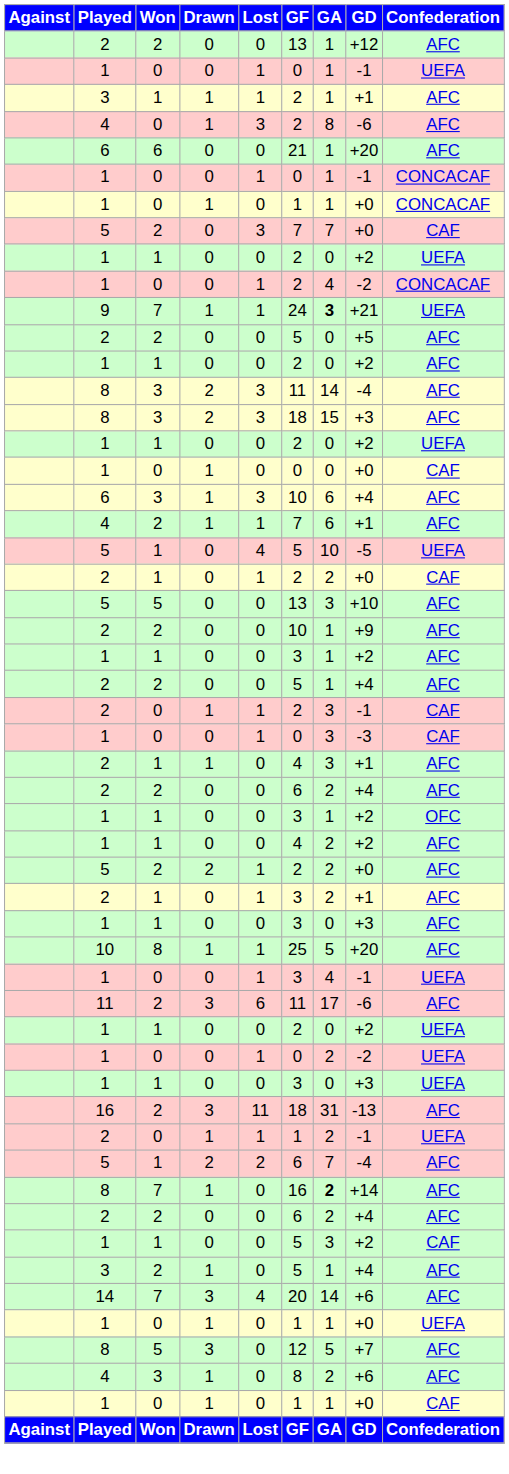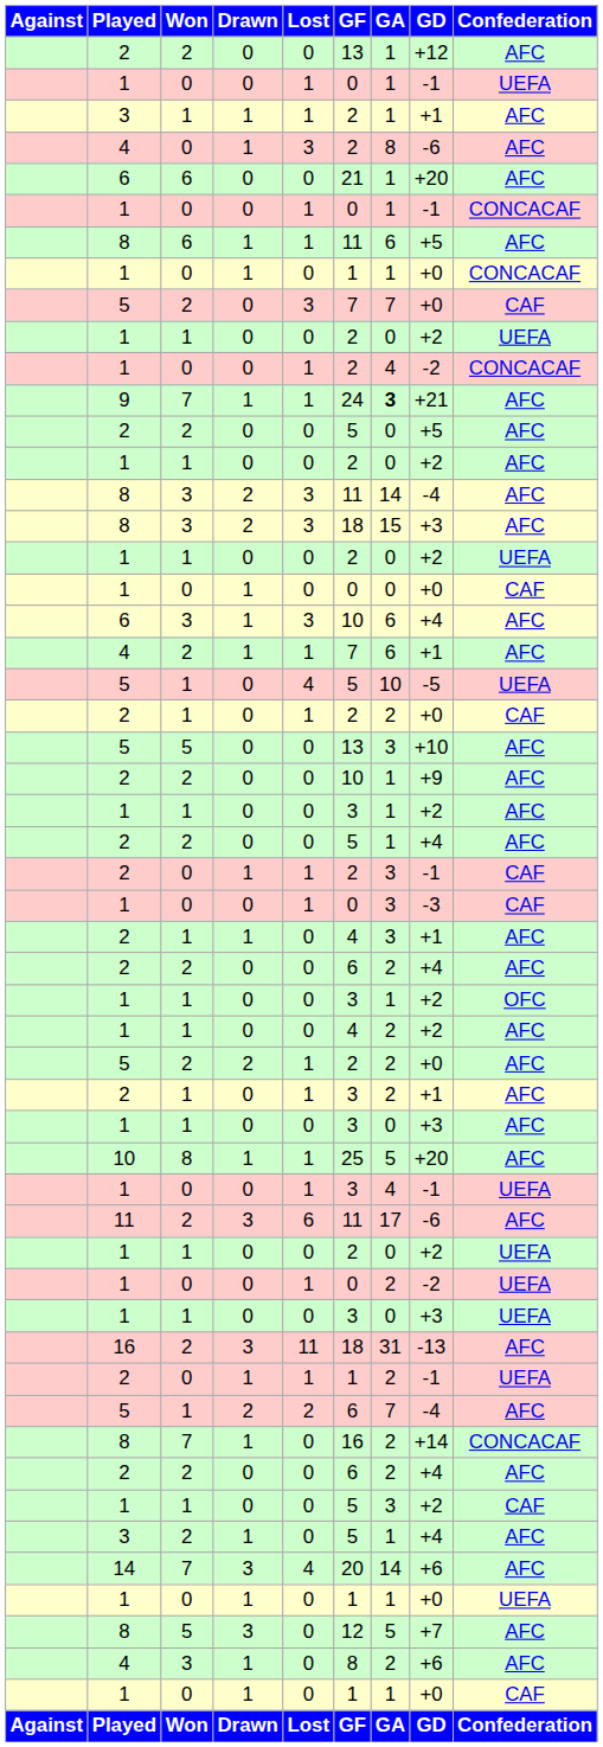 <table class="wikitable sortable collapsible" style="text-align: center; font-size: 100%;">
 <tr>
 <th style=background:blue;color:white>Against</th>
 <th style=background:blue;color:white>Played</th>
 <th style=background:blue;color:white>Won</th>
 <th style=background:blue;color:white>Drawn</th>
 <th style=background:blue;color:white>Lost</th>
 <th style=background:blue;color:white>GF</th>
 <th style=background:blue;color:white>GA</th>
 <th style=background:blue;color:white>GD</th>
 <th style=background:blue;color:white>Confederation</th>
 </tr>
 <tr bgcolor="#ccffcc">
 <td style="text-align:left;"></td>
 <td>2</td>
 <td>2</td>
 <td>0</td>
 <td>0</td>
 <td>13</td>
 <td>1</td>
 <td>+12</td>
 <td><a href='#'>AFC</a></td>
 </tr>
 <tr bgcolor="#ffcccc">
 <td style="text-align:left;"></td>
 <td>1</td>
 <td>0</td>
 <td>0</td>
 <td>1</td>
 <td>0</td>
 <td>1</td>
 <td>-1</td>
 <td><a href='#'>UEFA</a></td>
 </tr>
 <tr bgcolor="#ffffcc">
 <td style="text-align:left;"></td>
 <td>3</td>
 <td>1</td>
 <td>1</td>
 <td>1</td>
 <td>2</td>
 <td>1</td>
 <td>+1</td>
 <td><a href='#'>AFC</a></td>
 </tr>
 <tr bgcolor="#ffcccc">
 <td style="text-align:left;"></td>
 <td>4</td>
 <td>0</td>
 <td>1</td>
 <td>3</td>
 <td>2</td>
 <td>8</td>
 <td>-6</td>
 <td><a href='#'>AFC</a></td>
 </tr>
 <tr bgcolor="#ccffcc">
 <td style="text-align:left;"></td>
 <td>6</td>
 <td>6</td>
 <td>0</td>
 <td>0</td>
 <td>21</td>
 <td>1</td>
 <td>+20</td>
 <td><a href='#'>AFC</a></td>
 </tr>
 <tr bgcolor="#ffcccc">
 <td style="text-align:left;"></td>
 <td>1</td>
 <td>0</td>
 <td>0</td>
 <td>1</td>
 <td>0</td>
 <td>1</td>
 <td>-1</td>
 <td><a href='#'>CONCACAF</a></td>
 </tr>
+<tr bgcolor="#ccffcc">
+<td style="text-align:left;"></td>
+<td>8</td>
+<td>6</td>
+<td>1</td>
+<td>1</td>
+<td>11</td>
+<td>6</td>
+<td>+5</td>
+<td><a href='#'>AFC</a></td>
+</tr>
 <tr bgcolor="#ffffcc">
 <td style="text-align:left;"></td>
 <td>1</td>
 <td>0</td>
 <td>1</td>
 <td>0</td>
 <td>1</td>
 <td>1</td>
 <td>+0</td>
 <td><a href='#'>CONCACAF</a></td>
 </tr>
 <tr bgcolor="#ffcccc">
 <td style="text-align:left;"></td>
 <td>5</td>
 <td>2</td>
 <td>0</td>
 <td>3</td>
 <td>7</td>
 <td>7</td>
 <td>+0</td>
 <td><a href='#'>CAF</a></td>
 </tr>
 <tr bgcolor="#ccffcc">
 <td style="text-align:left;"></td>
 <td>1</td>
 <td>1</td>
 <td>0</td>
 <td>0</td>
 <td>2</td>
 <td>0</td>
 <td>+2</td>
 <td><a href='#'>UEFA</a></td>
 </tr>
 <tr bgcolor="#ffcccc">
 <td style="text-align:left;"></td>
 <td>1</td>
 <td>0</td>
 <td>0</td>
 <td>1</td>
 <td>2</td>
 <td>4</td>
 <td>-2</td>
 <td><a href='#'>CONCACAF</a></td>
 </tr>
 <tr bgcolor="#ccffcc">
 <td style="text-align:left;"></td>
 <td>9</td>
 <td>7</td>
 <td>1</td>
 <td>1</td>
 <td>24</td>
 <td><strong>3</strong></td>
 <td>+21</td>
-<td><a href='#'>UEFA</a></td>
+<td><a href='#'>AFC</a></td>
 </tr>
 <tr bgcolor="#ccffcc">
 <td style="text-align:left;"></td>
 <td>2</td>
 <td>2</td>
 <td>0</td>
 <td>0</td>
 <td>5</td>
 <td>0</td>
 <td>+5</td>
 <td><a href='#'>AFC</a></td>
 </tr>
 <tr bgcolor="#ccffcc">
 <td style="text-align:left;"></td>
 <td>1</td>
 <td>1</td>
 <td>0</td>
 <td>0</td>
 <td>2</td>
 <td>0</td>
 <td>+2</td>
 <td><a href='#'>AFC</a></td>
 </tr>
 <tr bgcolor="#ffffcc">
 <td style="text-align:left;"></td>
 <td>8</td>
 <td>3</td>
 <td>2</td>
 <td>3</td>
 <td>11</td>
 <td>14</td>
 <td>-4</td>
 <td><a href='#'>AFC</a></td>
 </tr>
 <tr bgcolor="#ffffcc">
 <td style="text-align:left;"></td>
 <td>8</td>
 <td>3</td>
 <td>2</td>
 <td>3</td>
 <td>18</td>
 <td>15</td>
 <td>+3</td>
 <td><a href='#'>AFC</a></td>
 </tr>
 <tr bgcolor="#ccffcc">
 <td style="text-align:left;"></td>
 <td>1</td>
 <td>1</td>
 <td>0</td>
 <td>0</td>
 <td>2</td>
 <td>0</td>
 <td>+2</td>
 <td><a href='#'>UEFA</a></td>
 </tr>
 <tr bgcolor="#ffffcc">
 <td style="text-align:left;"></td>
 <td>1</td>
 <td>0</td>
 <td>1</td>
 <td>0</td>
 <td>0</td>
 <td>0</td>
 <td>+0</td>
 <td><a href='#'>CAF</a></td>
 </tr>
 <tr bgcolor="#ffffcc">
 <td style="text-align:left;"></td>
 <td>6</td>
 <td>3</td>
 <td>1</td>
 <td>3</td>
 <td>10</td>
 <td>6</td>
 <td>+4</td>
 <td><a href='#'>AFC</a></td>
 </tr>
 <tr bgcolor="#ccffcc">
 <td style="text-align:left;"></td>
 <td>4</td>
 <td>2</td>
 <td>1</td>
 <td>1</td>
 <td>7</td>
 <td>6</td>
 <td>+1</td>
 <td><a href='#'>AFC</a></td>
 </tr>
 <tr bgcolor="#ffcccc">
 <td style="text-align:left;"></td>
 <td>5</td>
 <td>1</td>
 <td>0</td>
 <td>4</td>
 <td>5</td>
 <td>10</td>
 <td>-5</td>
 <td><a href='#'>UEFA</a></td>
 </tr>
 <tr bgcolor="#ffffcc">
 <td style="text-align:left;"></td>
 <td>2</td>
 <td>1</td>
 <td>0</td>
 <td>1</td>
 <td>2</td>
 <td>2</td>
 <td>+0</td>
 <td><a href='#'>CAF</a></td>
 </tr>
 <tr bgcolor="#ccffcc">
 <td style="text-align:left;"></td>
 <td>5</td>
 <td>5</td>
 <td>0</td>
 <td>0</td>
 <td>13</td>
 <td>3</td>
 <td>+10</td>
 <td><a href='#'>AFC</a></td>
 </tr>
 <tr bgcolor="#ccffcc">
 <td style="text-align:left;"></td>
 <td>2</td>
 <td>2</td>
 <td>0</td>
 <td>0</td>
 <td>10</td>
 <td>1</td>
 <td>+9</td>
 <td><a href='#'>AFC</a></td>
 </tr>
 <tr bgcolor="#ccffcc">
 <td style="text-align:left;"></td>
 <td>1</td>
 <td>1</td>
 <td>0</td>
 <td>0</td>
 <td>3</td>
 <td>1</td>
 <td>+2</td>
 <td><a href='#'>AFC</a></td>
 </tr>
 <tr bgcolor="#ccffcc">
 <td style="text-align:left;"></td>
 <td>2</td>
 <td>2</td>
 <td>0</td>
 <td>0</td>
 <td>5</td>
 <td>1</td>
 <td>+4</td>
 <td><a href='#'>AFC</a></td>
 </tr>
 <tr bgcolor="#ffcccc">
 <td style="text-align:left;"></td>
 <td>2</td>
 <td>0</td>
 <td>1</td>
 <td>1</td>
 <td>2</td>
 <td>3</td>
 <td>-1</td>
 <td><a href='#'>CAF</a></td>
 </tr>
 <tr bgcolor="#ffcccc">
 <td style="text-align:left;"></td>
 <td>1</td>
 <td>0</td>
 <td>0</td>
 <td>1</td>
 <td>0</td>
 <td>3</td>
 <td>-3</td>
 <td><a href='#'>CAF</a></td>
 </tr>
 <tr bgcolor="#ccffcc">
 <td style="text-align:left;"></td>
 <td>2</td>
 <td>1</td>
 <td>1</td>
 <td>0</td>
 <td>4</td>
 <td>3</td>
 <td>+1</td>
 <td><a href='#'>AFC</a></td>
 </tr>
 <tr bgcolor="#ccffcc">
 <td style="text-align:left;"></td>
 <td>2</td>
 <td>2</td>
 <td>0</td>
 <td>0</td>
 <td>6</td>
 <td>2</td>
 <td>+4</td>
 <td><a href='#'>AFC</a></td>
 </tr>
 <tr bgcolor="#ccffcc">
 <td style="text-align:left;"></td>
 <td>1</td>
 <td>1</td>
 <td>0</td>
 <td>0</td>
 <td>3</td>
 <td>1</td>
 <td>+2</td>
 <td><a href='#'>OFC</a></td>
 </tr>
 <tr bgcolor="#ccffcc">
 <td style="text-align:left;"></td>
 <td>1</td>
 <td>1</td>
 <td>0</td>
 <td>0</td>
 <td>4</td>
 <td>2</td>
 <td>+2</td>
 <td><a href='#'>AFC</a></td>
 </tr>
 <tr bgcolor="#ccffcc">
 <td style="text-align:left;"></td>
 <td>5</td>
 <td>2</td>
 <td>2</td>
 <td>1</td>
 <td>2</td>
 <td>2</td>
 <td>+0</td>
 <td><a href='#'>AFC</a></td>
 </tr>
 <tr bgcolor="#ffffcc">
 <td style="text-align:left;"></td>
 <td>2</td>
 <td>1</td>
 <td>0</td>
 <td>1</td>
 <td>3</td>
 <td>2</td>
 <td>+1</td>
 <td><a href='#'>AFC</a></td>
 </tr>
 <tr bgcolor="#ccffcc">
 <td style="text-align:left;"></td>
 <td>1</td>
 <td>1</td>
 <td>0</td>
 <td>0</td>
 <td>3</td>
 <td>0</td>
 <td>+3</td>
 <td><a href='#'>AFC</a></td>
 </tr>
 <tr bgcolor="#ccffcc">
 <td style="text-align:left;"></td>
 <td>10</td>
 <td>8</td>
 <td>1</td>
 <td>1</td>
 <td>25</td>
 <td>5</td>
 <td>+20</td>
 <td><a href='#'>AFC</a></td>
 </tr>
 <tr bgcolor="#ffcccc">
 <td style="text-align:left;"></td>
 <td>1</td>
 <td>0</td>
 <td>0</td>
 <td>1</td>
 <td>3</td>
 <td>4</td>
 <td>-1</td>
 <td><a href='#'>UEFA</a></td>
 </tr>
 <tr bgcolor="#ffcccc">
 <td style="text-align:left;"></td>
 <td>11</td>
 <td>2</td>
 <td>3</td>
 <td>6</td>
 <td>11</td>
 <td>17</td>
 <td>-6</td>
 <td><a href='#'>AFC</a></td>
 </tr>
 <tr bgcolor="#ccffcc">
 <td style="text-align:left;"></td>
 <td>1</td>
 <td>1</td>
 <td>0</td>
 <td>0</td>
 <td>2</td>
 <td>0</td>
 <td>+2</td>
 <td><a href='#'>UEFA</a></td>
 </tr>
 <tr bgcolor="#ffcccc">
 <td style="text-align:left;"></td>
 <td>1</td>
 <td>0</td>
 <td>0</td>
 <td>1</td>
 <td>0</td>
 <td>2</td>
 <td>-2</td>
 <td><a href='#'>UEFA</a></td>
 </tr>
 <tr bgcolor="#ccffcc">
 <td style="text-align:left;"></td>
 <td>1</td>
 <td>1</td>
 <td>0</td>
 <td>0</td>
 <td>3</td>
 <td>0</td>
 <td>+3</td>
 <td><a href='#'>UEFA</a></td>
 </tr>
 <tr bgcolor="#ffcccc">
 <td style="text-align:left;"></td>
 <td>16</td>
 <td>2</td>
 <td>3</td>
 <td>11</td>
 <td>18</td>
 <td>31</td>
 <td>-13</td>
 <td><a href='#'>AFC</a></td>
 </tr>
 <tr bgcolor="#ffcccc">
 <td style="text-align:left;"></td>
 <td>2</td>
 <td>0</td>
 <td>1</td>
 <td>1</td>
 <td>1</td>
 <td>2</td>
 <td>-1</td>
 <td><a href='#'>UEFA</a></td>
 </tr>
 <tr bgcolor="#ffcccc">
 <td style="text-align:left;"></td>
 <td>5</td>
 <td>1</td>
 <td>2</td>
 <td>2</td>
 <td>6</td>
 <td>7</td>
 <td>-4</td>
 <td><a href='#'>AFC</a></td>
 </tr>
 <tr bgcolor="#ccffcc">
 <td style="text-align:left;"></td>
 <td>8</td>
 <td>7</td>
 <td>1</td>
 <td>0</td>
 <td>16</td>
-<td><strong>2</strong></td>
+<td>2</td>
 <td>+14</td>
-<td><a href='#'>AFC</a></td>
+<td><a href='#'>CONCACAF</a></td>
 </tr>
 <tr bgcolor="#ccffcc">
 <td style="text-align:left;"></td>
 <td>2</td>
 <td>2</td>
 <td>0</td>
 <td>0</td>
 <td>6</td>
 <td>2</td>
 <td>+4</td>
 <td><a href='#'>AFC</a></td>
 </tr>
 <tr bgcolor="#ccffcc">
 <td style="text-align:left;"></td>
 <td>1</td>
 <td>1</td>
 <td>0</td>
 <td>0</td>
 <td>5</td>
 <td>3</td>
 <td>+2</td>
 <td><a href='#'>CAF</a></td>
 </tr>
 <tr bgcolor="#ccffcc">
 <td style="text-align:left;"></td>
 <td>3</td>
 <td>2</td>
 <td>1</td>
 <td>0</td>
 <td>5</td>
 <td>1</td>
 <td>+4</td>
 <td><a href='#'>AFC</a></td>
 </tr>
 <tr bgcolor="#ccffcc">
 <td style="text-align:left;"></td>
 <td>14</td>
 <td>7</td>
 <td>3</td>
 <td>4</td>
 <td>20</td>
 <td>14</td>
 <td>+6</td>
 <td><a href='#'>AFC</a></td>
 </tr>
 <tr bgcolor="#ffffcc">
 <td style="text-align:left;"></td>
 <td>1</td>
 <td>0</td>
 <td>1</td>
 <td>0</td>
 <td>1</td>
 <td>1</td>
 <td>+0</td>
 <td><a href='#'>UEFA</a></td>
 </tr>
 <tr bgcolor="#ccffcc">
 <td style="text-align:left;"></td>
 <td>8</td>
 <td>5</td>
 <td>3</td>
 <td>0</td>
 <td>12</td>
 <td>5</td>
 <td>+7</td>
 <td><a href='#'>AFC</a></td>
 </tr>
 <tr bgcolor="#ccffcc">
 <td style="text-align:left;"></td>
 <td>4</td>
 <td>3</td>
 <td>1</td>
 <td>0</td>
 <td>8</td>
 <td>2</td>
 <td>+6</td>
 <td><a href='#'>AFC</a></td>
 </tr>
 <tr bgcolor="#ffffcc">
 <td style="text-align:left;"></td>
 <td>1</td>
 <td>0</td>
 <td>1</td>
 <td>0</td>
 <td>1</td>
 <td>1</td>
 <td>+0</td>
 <td><a href='#'>CAF</a></td>
 </tr>
 <tr>
 <th style=background:blue;color:white>Against</th>
 <th style=background:blue;color:white>Played</th>
 <th style=background:blue;color:white>Won</th>
 <th style=background:blue;color:white>Drawn</th>
 <th style=background:blue;color:white>Lost</th>
 <th style=background:blue;color:white>GF</th>
 <th style=background:blue;color:white>GA</th>
 <th style=background:blue;color:white>GD</th>
 <th style=background:blue;color:white>Confederation</th>
 </tr>
 <tr>
 </tr>
 </table>
